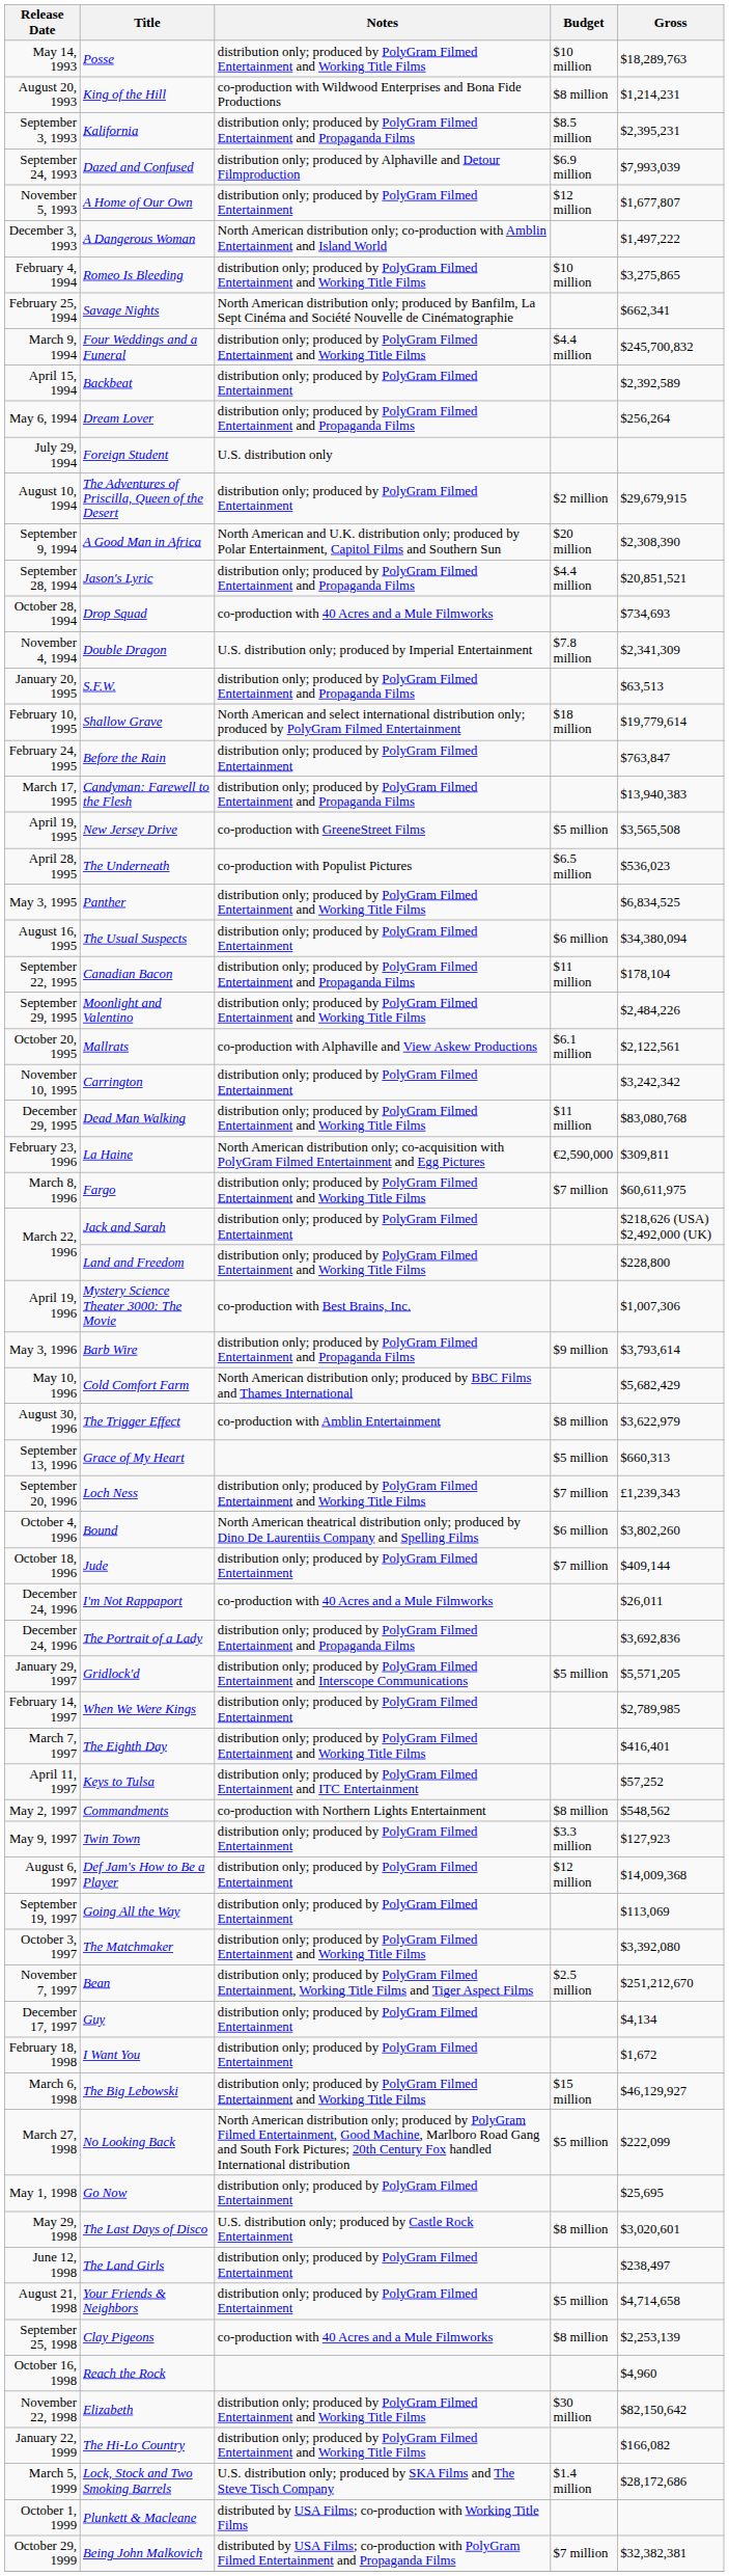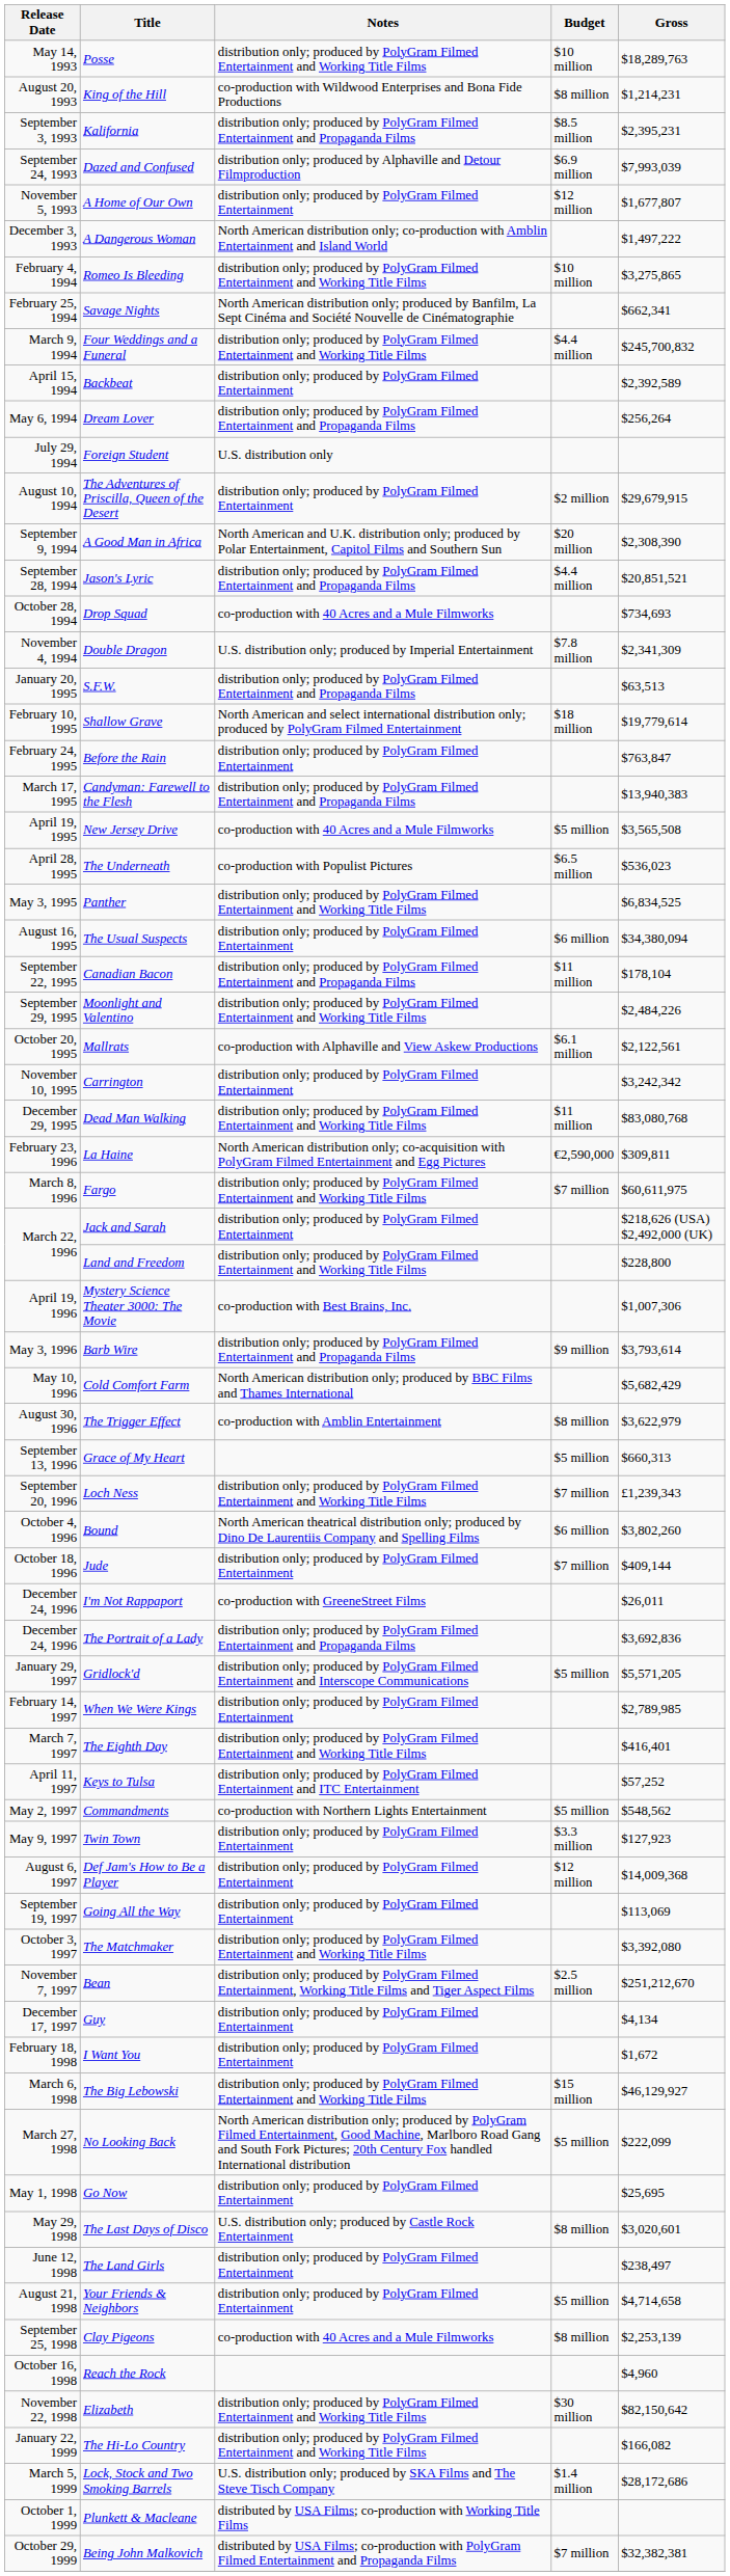 <table class="wikitable sortable">
 <tr>
 <th>Release Date</th>
 <th>Title</th>
 <th>Notes</th>
 <th>Budget</th>
 <th>Gross</th>
 </tr>
 <tr>
 <td align="right">May 14, 1993</td>
 <td><em><a href='#'>Posse</a></em></td>
 <td>distribution only; produced by <a href='#'>PolyGram Filmed Entertainment</a> and <a href='#'>Working Title Films</a></td>
 <td>$10 million</td>
 <td>$18,289,763</td>
 </tr>
 <tr>
 <td align="right">August 20, 1993</td>
 <td><em><a href='#'>King of the Hill</a></em></td>
 <td>co-production with Wildwood Enterprises and Bona Fide Productions</td>
 <td>$8 million</td>
 <td>$1,214,231</td>
 </tr>
 <tr>
 <td align="right">September 3, 1993</td>
 <td><em><a href='#'>Kalifornia</a></em></td>
 <td>distribution only; produced by <a href='#'>PolyGram Filmed Entertainment</a> and <a href='#'>Propaganda Films</a></td>
 <td>$8.5 million</td>
 <td>$2,395,231</td>
 </tr>
 <tr>
 <td align="right">September 24, 1993</td>
 <td><em><a href='#'>Dazed and Confused</a></em></td>
 <td>distribution only; produced by Alphaville and <a href='#'>Detour Filmproduction</a></td>
 <td>$6.9 million</td>
 <td>$7,993,039</td>
 </tr>
 <tr>
 <td align="right">November 5, 1993</td>
 <td><em><a href='#'>A Home of Our Own</a></em></td>
 <td>distribution only; produced by <a href='#'>PolyGram Filmed Entertainment</a></td>
 <td>$12 million</td>
 <td>$1,677,807</td>
 </tr>
 <tr>
 <td align="right">December 3, 1993</td>
 <td><em><a href='#'>A Dangerous Woman</a></em></td>
 <td>North American distribution only; co-production with <a href='#'>Amblin Entertainment</a> and <a href='#'>Island World</a></td>
 <td></td>
 <td>$1,497,222</td>
 </tr>
 <tr>
 <td align="right">February 4, 1994</td>
 <td><em><a href='#'>Romeo Is Bleeding</a></em></td>
 <td>distribution only; produced by <a href='#'>PolyGram Filmed Entertainment</a> and <a href='#'>Working Title Films</a></td>
 <td>$10 million</td>
 <td>$3,275,865</td>
 </tr>
 <tr>
 <td align="right">February 25, 1994</td>
 <td><em><a href='#'>Savage Nights</a></em></td>
 <td>North American distribution only; produced by Banfilm, La Sept Cinéma and Société Nouvelle de Cinématographie</td>
 <td></td>
 <td>$662,341</td>
 </tr>
 <tr>
 <td align="right">March 9, 1994</td>
 <td><em><a href='#'>Four Weddings and a Funeral</a></em></td>
 <td>distribution only; produced by <a href='#'>PolyGram Filmed Entertainment</a> and <a href='#'>Working Title Films</a></td>
 <td>$4.4 million</td>
 <td>$245,700,832</td>
 </tr>
 <tr>
 <td align="right">April 15, 1994</td>
 <td><em><a href='#'>Backbeat</a></em></td>
 <td>distribution only; produced by <a href='#'>PolyGram Filmed Entertainment</a></td>
 <td></td>
 <td>$2,392,589</td>
 </tr>
 <tr>
 <td align="right">May 6, 1994</td>
 <td><em><a href='#'>Dream Lover</a></em></td>
 <td>distribution only; produced by <a href='#'>PolyGram Filmed Entertainment</a> and <a href='#'>Propaganda Films</a></td>
 <td></td>
 <td>$256,264</td>
 </tr>
 <tr>
 <td align="right">July 29, 1994</td>
 <td><em><a href='#'>Foreign Student</a></em></td>
 <td>U.S. distribution only</td>
 <td></td>
 <td></td>
 </tr>
 <tr>
 <td align="right">August 10, 1994</td>
 <td><em><a href='#'>The Adventures of Priscilla, Queen of the Desert</a></em></td>
 <td>distribution only; produced by <a href='#'>PolyGram Filmed Entertainment</a></td>
 <td>$2 million</td>
 <td>$29,679,915</td>
 </tr>
 <tr>
 <td align="right">September 9, 1994</td>
 <td><em><a href='#'>A Good Man in Africa</a></em></td>
 <td>North American and U.K. distribution only; produced by Polar Entertainment, <a href='#'>Capitol Films</a> and Southern Sun</td>
 <td>$20 million</td>
 <td>$2,308,390</td>
 </tr>
 <tr>
 <td align="right">September 28, 1994</td>
 <td><em><a href='#'>Jason's Lyric</a></em></td>
 <td>distribution only; produced by <a href='#'>PolyGram Filmed Entertainment</a> and <a href='#'>Propaganda Films</a></td>
 <td>$4.4 million</td>
 <td>$20,851,521</td>
 </tr>
 <tr>
 <td align="right">October 28, 1994</td>
 <td><em><a href='#'>Drop Squad</a></em></td>
 <td>co-production with <a href='#'>40 Acres and a Mule Filmworks</a></td>
 <td></td>
 <td>$734,693</td>
 </tr>
 <tr>
 <td align="right">November 4, 1994</td>
 <td><em><a href='#'>Double Dragon</a></em></td>
 <td>U.S. distribution only; produced by Imperial Entertainment</td>
 <td>$7.8 million</td>
 <td>$2,341,309</td>
 </tr>
 <tr>
 <td align="right">January 20, 1995</td>
 <td><em><a href='#'>S.F.W.</a></em></td>
 <td>distribution only; produced by <a href='#'>PolyGram Filmed Entertainment</a> and <a href='#'>Propaganda Films</a></td>
 <td></td>
 <td>$63,513</td>
 </tr>
 <tr>
 <td align="right">February 10, 1995</td>
 <td><em><a href='#'>Shallow Grave</a></em></td>
 <td>North American and select international distribution only; produced by <a href='#'>PolyGram Filmed Entertainment</a></td>
 <td>$18 million</td>
 <td>$19,779,614</td>
 </tr>
 <tr>
 <td align="right">February 24, 1995</td>
 <td><em><a href='#'>Before the Rain</a></em></td>
 <td>distribution only; produced by <a href='#'>PolyGram Filmed Entertainment</a></td>
 <td></td>
 <td>$763,847</td>
 </tr>
 <tr>
 <td align="right">March 17, 1995</td>
 <td><em><a href='#'>Candyman: Farewell to the Flesh</a></em></td>
 <td>distribution only; produced by <a href='#'>PolyGram Filmed Entertainment</a> and <a href='#'>Propaganda Films</a></td>
 <td></td>
 <td>$13,940,383</td>
 </tr>
 <tr>
 <td align="right">April 19, 1995</td>
 <td><em><a href='#'>New Jersey Drive</a></em></td>
-<td>co-production with <a href='#'>GreeneStreet Films</a></td>
+<td>co-production with <a href='#'>40 Acres and a Mule Filmworks</a></td>
 <td>$5 million</td>
 <td>$3,565,508</td>
 </tr>
 <tr>
 <td align="right">April 28, 1995</td>
 <td><em><a href='#'>The Underneath</a></em></td>
 <td>co-production with Populist Pictures</td>
 <td>$6.5 million</td>
 <td>$536,023</td>
 </tr>
 <tr>
 <td align="right">May 3, 1995</td>
 <td><em><a href='#'>Panther</a></em></td>
 <td>distribution only; produced by <a href='#'>PolyGram Filmed Entertainment</a> and <a href='#'>Working Title Films</a></td>
 <td></td>
 <td>$6,834,525</td>
 </tr>
 <tr>
 <td align="right">August 16, 1995</td>
 <td><em><a href='#'>The Usual Suspects</a></em></td>
 <td>distribution only; produced by <a href='#'>PolyGram Filmed Entertainment</a></td>
 <td>$6 million</td>
 <td>$34,380,094</td>
 </tr>
 <tr>
 <td align="right">September 22, 1995</td>
 <td><em><a href='#'>Canadian Bacon</a></em></td>
 <td>distribution only; produced by <a href='#'>PolyGram Filmed Entertainment</a> and <a href='#'>Propaganda Films</a></td>
 <td>$11 million</td>
 <td>$178,104</td>
 </tr>
 <tr>
 <td align="right">September 29, 1995</td>
 <td><em><a href='#'>Moonlight and Valentino</a></em></td>
 <td>distribution only; produced by <a href='#'>PolyGram Filmed Entertainment</a> and <a href='#'>Working Title Films</a></td>
 <td></td>
 <td>$2,484,226</td>
 </tr>
 <tr>
 <td align="right">October 20, 1995</td>
 <td><em><a href='#'>Mallrats</a></em></td>
 <td>co-production with Alphaville and <a href='#'>View Askew Productions</a></td>
 <td>$6.1 million</td>
 <td>$2,122,561</td>
 </tr>
 <tr>
 <td align="right">November 10, 1995</td>
 <td><em><a href='#'>Carrington</a></em></td>
 <td>distribution only; produced by <a href='#'>PolyGram Filmed Entertainment</a></td>
 <td></td>
 <td>$3,242,342</td>
 </tr>
 <tr>
 <td align="right">December 29, 1995</td>
 <td><em><a href='#'>Dead Man Walking</a></em></td>
 <td>distribution only; produced by <a href='#'>PolyGram Filmed Entertainment</a> and <a href='#'>Working Title Films</a></td>
 <td>$11 million</td>
 <td>$83,080,768</td>
 </tr>
 <tr>
 <td align="right">February 23, 1996</td>
 <td><em><a href='#'>La Haine</a></em></td>
 <td>North American distribution only; co-acquisition with <a href='#'>PolyGram Filmed Entertainment</a> and <a href='#'>Egg Pictures</a></td>
 <td>€2,590,000</td>
 <td>$309,811</td>
 </tr>
 <tr>
 <td align="right">March 8, 1996</td>
 <td><em><a href='#'>Fargo</a></em></td>
 <td>distribution only; produced by <a href='#'>PolyGram Filmed Entertainment</a> and <a href='#'>Working Title Films</a></td>
 <td>$7 million</td>
 <td>$60,611,975</td>
 </tr>
 <tr>
 <td align="right" rowspan="2">March 22, 1996</td>
 <td><em><a href='#'>Jack and Sarah</a></em></td>
 <td>distribution only; produced by <a href='#'>PolyGram Filmed Entertainment</a></td>
 <td></td>
 <td>$218,626 (USA) $2,492,000 (UK)</td>
 </tr>
 <tr>
 <td><em><a href='#'>Land and Freedom</a></em></td>
 <td>distribution only; produced by <a href='#'>PolyGram Filmed Entertainment</a> and <a href='#'>Working Title Films</a></td>
 <td></td>
 <td>$228,800</td>
 </tr>
 <tr>
 <td align="right">April 19, 1996</td>
 <td><em><a href='#'>Mystery Science Theater 3000: The Movie</a></em></td>
 <td>co-production with <a href='#'>Best Brains, Inc.</a></td>
 <td></td>
 <td>$1,007,306</td>
 </tr>
 <tr>
 <td align="right">May 3, 1996</td>
 <td><em><a href='#'>Barb Wire</a></em></td>
 <td>distribution only; produced by <a href='#'>PolyGram Filmed Entertainment</a> and <a href='#'>Propaganda Films</a></td>
 <td>$9 million</td>
 <td>$3,793,614</td>
 </tr>
 <tr>
 <td align="right">May 10, 1996</td>
 <td><em><a href='#'>Cold Comfort Farm</a></em></td>
 <td>North American distribution only; produced by <a href='#'>BBC Films</a> and <a href='#'>Thames International</a></td>
 <td></td>
 <td>$5,682,429</td>
 </tr>
 <tr>
 <td align="right">August 30, 1996</td>
 <td><em><a href='#'>The Trigger Effect</a></em></td>
 <td>co-production with <a href='#'>Amblin Entertainment</a></td>
 <td>$8 million</td>
 <td>$3,622,979</td>
 </tr>
 <tr>
 <td align="right">September 13, 1996</td>
 <td><em><a href='#'>Grace of My Heart</a></em></td>
 <td></td>
 <td>$5 million</td>
 <td>$660,313</td>
 </tr>
 <tr>
 <td align="right">September 20, 1996</td>
 <td><em><a href='#'>Loch Ness</a></em></td>
 <td>distribution only; produced by <a href='#'>PolyGram Filmed Entertainment</a> and <a href='#'>Working Title Films</a></td>
 <td>$7 million</td>
 <td>£1,239,343</td>
 </tr>
 <tr>
 <td align="right">October 4, 1996</td>
 <td><em><a href='#'>Bound</a></em></td>
 <td>North American theatrical distribution only; produced by <a href='#'>Dino De Laurentiis Company</a> and <a href='#'>Spelling Films</a></td>
 <td>$6 million</td>
 <td>$3,802,260</td>
 </tr>
 <tr>
 <td align="right">October 18, 1996</td>
 <td><em><a href='#'>Jude</a></em></td>
 <td>distribution only; produced by <a href='#'>PolyGram Filmed Entertainment</a></td>
 <td>$7 million</td>
 <td>$409,144</td>
 </tr>
 <tr>
 <td align="right">December 24, 1996</td>
 <td><em><a href='#'>I'm Not Rappaport</a></em></td>
-<td>co-production with <a href='#'>40 Acres and a Mule Filmworks</a></td>
+<td>co-production with <a href='#'>GreeneStreet Films</a></td>
 <td></td>
 <td>$26,011</td>
 </tr>
 <tr>
 <td align="right">December 24, 1996</td>
 <td><em><a href='#'>The Portrait of a Lady</a></em></td>
 <td>distribution only; produced by <a href='#'>PolyGram Filmed Entertainment</a> and <a href='#'>Propaganda Films</a></td>
 <td></td>
 <td>$3,692,836</td>
 </tr>
 <tr>
 <td align="right">January 29, 1997</td>
 <td><em><a href='#'>Gridlock'd</a></em></td>
 <td>distribution only; produced by <a href='#'>PolyGram Filmed Entertainment</a> and <a href='#'>Interscope Communications</a></td>
 <td>$5 million</td>
 <td>$5,571,205</td>
 </tr>
 <tr>
 <td align="right">February 14, 1997</td>
 <td><em><a href='#'>When We Were Kings</a></em></td>
 <td>distribution only; produced by <a href='#'>PolyGram Filmed Entertainment</a></td>
 <td></td>
 <td>$2,789,985</td>
 </tr>
 <tr>
 <td align="right">March 7, 1997</td>
 <td><em><a href='#'>The Eighth Day</a></em></td>
 <td>distribution only; produced by <a href='#'>PolyGram Filmed Entertainment</a> and <a href='#'>Working Title Films</a></td>
 <td></td>
 <td>$416,401</td>
 </tr>
 <tr>
 <td align="right">April 11, 1997</td>
 <td><em><a href='#'>Keys to Tulsa</a></em></td>
 <td>distribution only; produced by <a href='#'>PolyGram Filmed Entertainment</a> and <a href='#'>ITC Entertainment</a></td>
 <td></td>
 <td>$57,252</td>
 </tr>
 <tr>
 <td align="right">May 2, 1997</td>
 <td><em><a href='#'>Commandments</a></em></td>
 <td>co-production with Northern Lights Entertainment</td>
-<td>$8 million</td>
+<td>$5 million</td>
 <td>$548,562</td>
 </tr>
 <tr>
 <td align="right">May 9, 1997</td>
 <td><em><a href='#'>Twin Town</a></em></td>
 <td>distribution only; produced by <a href='#'>PolyGram Filmed Entertainment</a></td>
 <td>$3.3 million</td>
 <td>$127,923</td>
 </tr>
 <tr>
 <td align="right">August 6, 1997</td>
 <td><em><a href='#'>Def Jam's How to Be a Player</a></em></td>
 <td>distribution only; produced by <a href='#'>PolyGram Filmed Entertainment</a></td>
 <td>$12 million</td>
 <td>$14,009,368</td>
 </tr>
 <tr>
 <td align="right">September 19, 1997</td>
 <td><em><a href='#'>Going All the Way</a></em></td>
 <td>distribution only; produced by <a href='#'>PolyGram Filmed Entertainment</a></td>
 <td></td>
 <td>$113,069</td>
 </tr>
 <tr>
 <td align="right">October 3, 1997</td>
 <td><em><a href='#'>The Matchmaker</a></em></td>
 <td>distribution only; produced by <a href='#'>PolyGram Filmed Entertainment</a> and <a href='#'>Working Title Films</a></td>
 <td></td>
 <td>$3,392,080</td>
 </tr>
 <tr>
 <td align="right">November 7, 1997</td>
 <td><em><a href='#'>Bean</a></em></td>
 <td>distribution only; produced by <a href='#'>PolyGram Filmed Entertainment</a>, <a href='#'>Working Title Films</a> and <a href='#'>Tiger Aspect Films</a></td>
 <td>$2.5 million</td>
 <td>$251,212,670</td>
 </tr>
 <tr>
 <td align="right">December 17, 1997</td>
 <td><em><a href='#'>Guy</a></em></td>
 <td>distribution only; produced by <a href='#'>PolyGram Filmed Entertainment</a></td>
 <td></td>
 <td>$4,134</td>
 </tr>
 <tr>
 <td align="right">February 18, 1998</td>
 <td><em><a href='#'>I Want You</a></em></td>
 <td>distribution only; produced by <a href='#'>PolyGram Filmed Entertainment</a></td>
 <td></td>
 <td>$1,672</td>
 </tr>
 <tr>
 <td align="right">March 6, 1998</td>
 <td><em><a href='#'>The Big Lebowski</a></em></td>
 <td>distribution only; produced by <a href='#'>PolyGram Filmed Entertainment</a> and <a href='#'>Working Title Films</a></td>
 <td>$15 million</td>
 <td>$46,129,927</td>
 </tr>
 <tr>
 <td align="right">March 27, 1998</td>
 <td><em><a href='#'>No Looking Back</a></em></td>
 <td>North American distribution only; produced by <a href='#'>PolyGram Filmed Entertainment</a>, <a href='#'>Good Machine</a>, Marlboro Road Gang and South Fork Pictures; <a href='#'>20th Century Fox</a> handled International distribution</td>
 <td>$5 million</td>
 <td>$222,099</td>
 </tr>
 <tr>
 <td align="right">May 1, 1998</td>
 <td><em><a href='#'>Go Now</a></em></td>
 <td>distribution only; produced by <a href='#'>PolyGram Filmed Entertainment</a></td>
 <td></td>
 <td>$25,695</td>
 </tr>
 <tr>
 <td align="right">May 29, 1998</td>
 <td><em><a href='#'>The Last Days of Disco</a></em></td>
 <td>U.S. distribution only; produced by <a href='#'>Castle Rock Entertainment</a></td>
 <td>$8 million</td>
 <td>$3,020,601</td>
 </tr>
 <tr>
 <td align="right">June 12, 1998</td>
 <td><em><a href='#'>The Land Girls</a></em></td>
 <td>distribution only; produced by <a href='#'>PolyGram Filmed Entertainment</a></td>
 <td></td>
 <td>$238,497</td>
 </tr>
 <tr>
 <td align="right">August 21, 1998</td>
 <td><em><a href='#'>Your Friends & Neighbors</a></em></td>
 <td>distribution only; produced by <a href='#'>PolyGram Filmed Entertainment</a></td>
 <td>$5 million</td>
 <td>$4,714,658</td>
 </tr>
 <tr>
 <td align="right">September 25, 1998</td>
 <td><em><a href='#'>Clay Pigeons</a></em></td>
 <td>co-production with <a href='#'>40 Acres and a Mule Filmworks</a></td>
 <td>$8 million</td>
 <td>$2,253,139</td>
 </tr>
 <tr>
 <td align="right">October 16, 1998</td>
 <td><em><a href='#'>Reach the Rock</a></em></td>
 <td></td>
 <td></td>
 <td>$4,960</td>
 </tr>
 <tr>
 <td align="right">November 22, 1998</td>
 <td><em><a href='#'>Elizabeth</a></em></td>
 <td>distribution only; produced by <a href='#'>PolyGram Filmed Entertainment</a> and <a href='#'>Working Title Films</a></td>
 <td>$30 million</td>
 <td>$82,150,642</td>
 </tr>
 <tr>
 <td align="right">January 22, 1999</td>
 <td><em><a href='#'>The Hi-Lo Country</a></em></td>
 <td>distribution only; produced by <a href='#'>PolyGram Filmed Entertainment</a> and <a href='#'>Working Title Films</a></td>
 <td></td>
 <td>$166,082</td>
 </tr>
 <tr>
 <td align="right">March 5, 1999</td>
 <td><em><a href='#'>Lock, Stock and Two Smoking Barrels</a></em></td>
 <td>U.S. distribution only; produced by <a href='#'>SKA Films</a> and <a href='#'>The Steve Tisch Company</a></td>
 <td>$1.4 million</td>
 <td>$28,172,686</td>
 </tr>
 <tr>
 <td align="right">October 1, 1999</td>
 <td><em><a href='#'>Plunkett & Macleane</a></em></td>
 <td>distributed by <a href='#'>USA Films</a>; co-production with <a href='#'>Working Title Films</a></td>
 <td></td>
 <td></td>
 </tr>
 <tr>
 <td align="right">October 29, 1999</td>
 <td><em><a href='#'>Being John Malkovich</a></em></td>
 <td>distributed by <a href='#'>USA Films</a>; co-production with <a href='#'>PolyGram Filmed Entertainment</a> and <a href='#'>Propaganda Films</a></td>
 <td>$7 million</td>
 <td>$32,382,381</td>
 </tr>
 <tr>
 </tr>
 </table>
